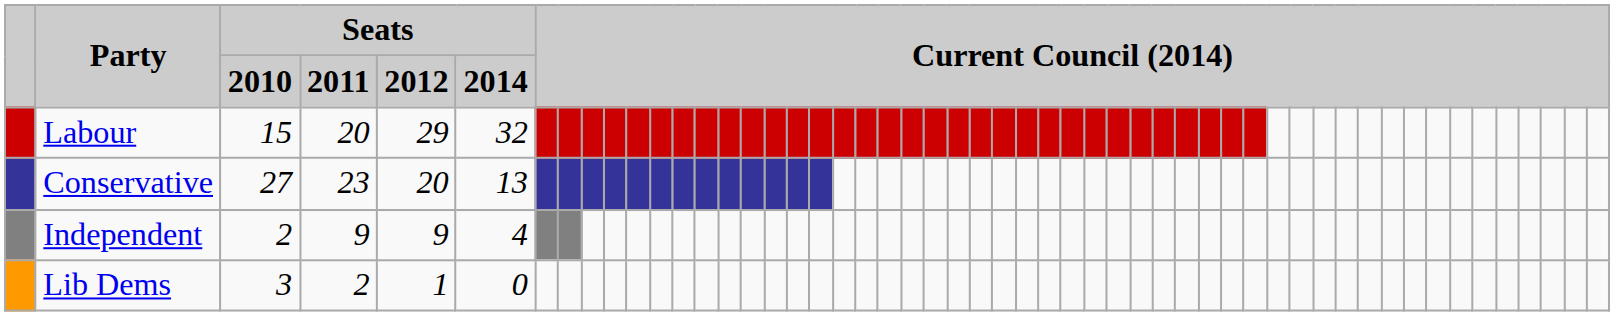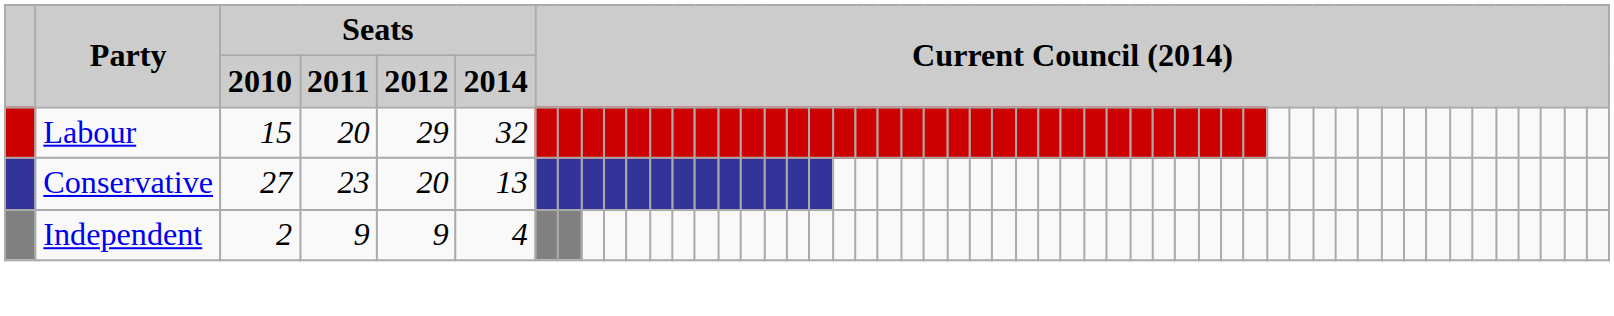 <table class="wikitable">
 <tr>
 <th style="background:#ccc" rowspan="2">  </th>
 <th style="background:#ccc" rowspan="2">Party</th>
 <th style="background:#ccc" colspan="4">Seats</th>
 <th style="background:#ccc" colspan="47" rowspan="2">Current Council (2014)</th>
 </tr>
 <tr>
 <th style="background:#ccc">2010</th>
 <th style="background:#ccc">2011</th>
 <th style="background:#ccc">2012</th>
 <th style="background:#ccc">2014</th>
 </tr>
 <tr>
 <td style="background:#c00"> </td>
 <td><a href='#'>Labour</a></td>
 <td style="text-align: right"><em>15</em></td>
 <td style="text-align: right"><em>20</em></td>
 <td style="text-align: right"><em>29</em></td>
 <td style="text-align: right"><em>32</em></td>
 <td style="background:#c00"> </td>
 <td style="background:#c00"> </td>
 <td style="background:#c00"> </td>
 <td style="background:#c00"> </td>
 <td style="background:#c00"> </td>
 <td style="background:#c00"> </td>
 <td style="background:#c00"> </td>
 <td style="background:#c00"> </td>
 <td style="background:#c00"> </td>
 <td style="background:#c00"> </td>
 <td style="background:#c00"> </td>
 <td style="background:#c00"> </td>
 <td style="background:#c00"> </td>
 <td style="background:#c00"> </td>
 <td style="background:#c00"> </td>
 <td style="background:#c00"> </td>
 <td style="background:#c00"> </td>
 <td style="background:#c00"> </td>
 <td style="background:#c00"> </td>
 <td style="background:#c00"> </td>
 <td style="background:#c00"> </td>
 <td style="background:#c00"> </td>
 <td style="background:#c00"> </td>
 <td style="background:#c00"> </td>
 <td style="background:#c00"> </td>
 <td style="background:#c00"> </td>
 <td style="background:#c00"> </td>
 <td style="background:#c00"> </td>
 <td style="background:#c00"> </td>
 <td style="background:#c00"> </td>
 <td style="background:#c00"> </td>
 <td style="background:#c00"> </td>
 <td> </td>
 <td> </td>
 <td> </td>
 <td> </td>
 <td> </td>
 <td> </td>
 <td> </td>
 <td> </td>
 <td> </td>
 <td> </td>
 <td> </td>
 <td> </td>
 <td> </td>
 <td> </td>
 <td> </td>
 </tr>
 <tr>
 <td style="background:#339"> </td>
 <td><a href='#'>Conservative</a></td>
 <td style="text-align: right"><em>27</em></td>
 <td style="text-align: right"><em>23</em></td>
 <td style="text-align: right"><em>20</em></td>
 <td style="text-align: right"><em>13</em></td>
 <td style="background:#339"> </td>
 <td style="background:#339"> </td>
 <td style="background:#339"> </td>
 <td style="background:#339"> </td>
 <td style="background:#339"> </td>
 <td style="background:#339"> </td>
 <td style="background:#339"> </td>
 <td style="background:#339"> </td>
 <td style="background:#339"> </td>
 <td style="background:#339"> </td>
 <td style="background:#339"> </td>
 <td style="background:#339"> </td>
 <td style="background:#339"> </td>
 <td> </td>
 <td> </td>
 <td> </td>
 <td> </td>
 <td> </td>
 <td> </td>
 <td> </td>
 <td> </td>
 <td> </td>
 <td> </td>
 <td> </td>
 <td> </td>
 <td> </td>
 <td> </td>
 <td> </td>
 <td> </td>
 <td> </td>
 <td> </td>
 <td> </td>
 <td> </td>
 <td> </td>
 <td> </td>
 <td> </td>
 <td> </td>
 <td> </td>
 <td> </td>
 <td> </td>
 <td> </td>
 <td> </td>
 <td> </td>
 <td> </td>
 <td> </td>
 <td> </td>
 <td> </td>
 </tr>
 <tr>
 <td style="background:gray"> </td>
 <td><a href='#'>Independent</a></td>
 <td style="text-align: right"><em>2</em></td>
 <td style="text-align: right"><em>9</em></td>
 <td style="text-align: right"><em>9</em></td>
 <td style="text-align: right"><em>4</em></td>
 <td style="background:gray"> </td>
 <td style="background:gray"> </td>
 <td> </td>
 <td> </td>
 <td> </td>
 <td> </td>
 <td> </td>
 <td> </td>
 <td> </td>
 <td> </td>
 <td> </td>
 <td> </td>
 <td> </td>
 <td> </td>
 <td> </td>
 <td> </td>
 <td> </td>
 <td> </td>
 <td> </td>
 <td> </td>
 <td> </td>
 <td> </td>
 <td> </td>
 <td> </td>
 <td> </td>
 <td> </td>
 <td> </td>
 <td> </td>
 <td> </td>
 <td> </td>
 <td> </td>
 <td> </td>
 <td> </td>
 <td> </td>
 <td> </td>
 <td> </td>
 <td> </td>
 <td> </td>
 <td> </td>
 <td> </td>
 <td> </td>
 <td> </td>
 <td> </td>
 <td> </td>
 <td> </td>
 <td> </td>
 <td> </td>
 </tr>
-<tr>
-<td style="background:#f90"> </td>
-<td><a href='#'>Lib Dems</a></td>
-<td style="text-align: right"><em>3</em></td>
-<td style="text-align: right"><em>2</em></td>
-<td style="text-align: right"><em>1</em></td>
-<td style="text-align: right"><em>0</em></td>
-<td> </td>
-<td> </td>
-<td> </td>
-<td> </td>
-<td> </td>
-<td> </td>
-<td> </td>
-<td> </td>
-<td> </td>
-<td> </td>
-<td> </td>
-<td> </td>
-<td> </td>
-<td> </td>
-<td> </td>
-<td> </td>
-<td> </td>
-<td> </td>
-<td> </td>
-<td> </td>
-<td> </td>
-<td> </td>
-<td> </td>
-<td> </td>
-<td> </td>
-<td> </td>
-<td> </td>
-<td> </td>
-<td> </td>
-<td> </td>
-<td> </td>
-<td> </td>
-<td> </td>
-<td> </td>
-<td> </td>
-<td> </td>
-<td> </td>
-<td> </td>
-<td> </td>
-<td> </td>
-<td> </td>
-<td> </td>
-<td> </td>
-<td> </td>
-<td> </td>
-<td> </td>
-<td> </td>
-</tr>
 </table>
